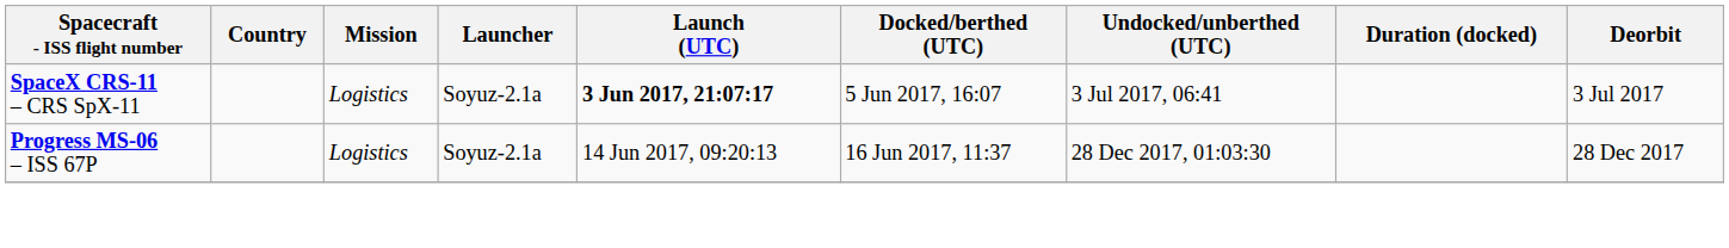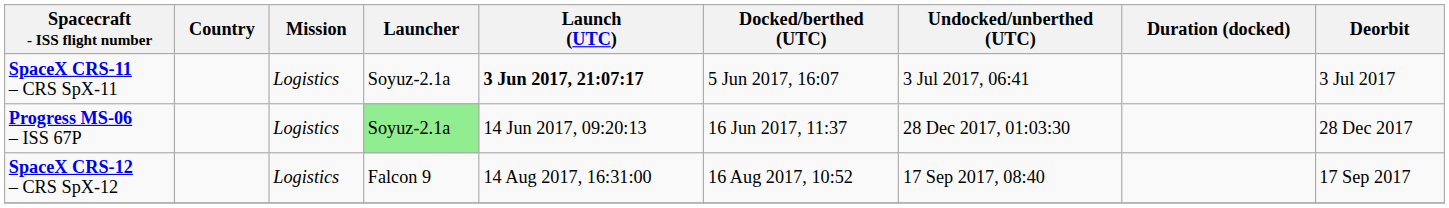 <table class="wikitable" width="100%">
 <tr>
 <th style="text-align: center;"><strong>Spacecraft</strong><br><small>- ISS flight number</small></th>
 <th style="text-align: center;"><strong>Country</strong></th>
 <th style="text-align: center;"><strong>Mission</strong></th>
 <th style="text-align: center;"><strong>Launcher</strong></th>
 <th style="text-align: center;"><strong>Launch<br>(<a href='#'>UTC</a>)</strong></th>
 <th style="text-align: center;"><strong>Docked/berthed<br>(UTC) </strong></th>
 <th style="text-align: center;"><strong>Undocked/unberthed<br>(UTC)</strong></th>
 <th style="text-align: center;"><strong>Duration (docked)</strong></th>
 <th style="text-align: center;"><strong>Deorbit</strong></th>
 </tr>
 <tr>
 <td><strong><a href='#'>SpaceX CRS-11</a></strong><br> – CRS SpX-11</td>
 <td></td>
 <td><em>Logistics</em></td>
 <td>Soyuz-2.1a</td>
 <td><strong>3 Jun 2017, 21:07:17</strong></td>
 <td>5 Jun 2017, 16:07</td>
 <td>3 Jul 2017, 06:41</td>
 <td></td>
 <td>3 Jul 2017</td>
 </tr>
 <tr>
 <td><strong><a href='#'>Progress MS-06</a></strong><br> – ISS 67P</td>
 <td></td>
 <td><em>Logistics</em></td>
-<td>Soyuz-2.1a</td>
+<td style="background: lightgreen;">Soyuz-2.1a</td>
 <td>14 Jun 2017, 09:20:13</td>
 <td>16 Jun 2017, 11:37</td>
 <td>28 Dec 2017, 01:03:30</td>
 <td></td>
 <td>28 Dec 2017</td>
 </tr>
 <tr>
+<td><strong><a href='#'>SpaceX CRS-12</a></strong><br> – CRS SpX-12</td>
+<td></td>
+<td><em>Logistics</em></td>
+<td>Falcon 9</td>
+<td>14 Aug 2017, 16:31:00</td>
+<td>16 Aug 2017, 10:52</td>
+<td>17 Sep 2017, 08:40</td>
+<td></td>
+<td>17 Sep 2017</td>
+</tr>
+<tr>
 </tr>
 </table>
